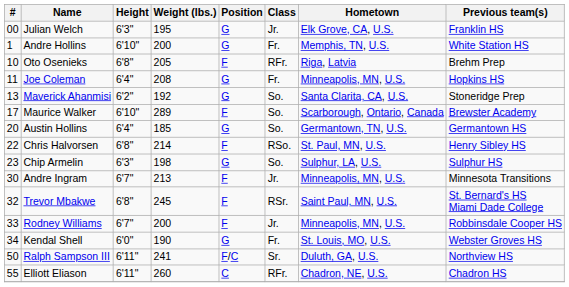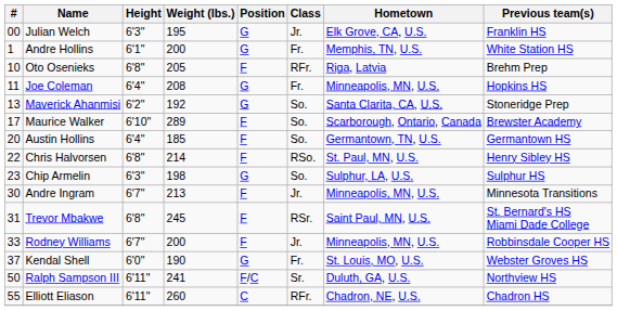 <table class="wikitable" style="font-size: 90%">
 <tr>
 <th>#</th>
 <th>Name</th>
 <th>Height</th>
 <th>Weight (lbs.)</th>
 <th>Position</th>
 <th>Class</th>
 <th>Hometown</th>
 <th>Previous team(s)</th>
 </tr>
 <tr>
 <td>00</td>
 <td>Julian Welch</td>
 <td>6'3"</td>
 <td>195</td>
 <td><a href='#'>G</a></td>
 <td>Jr.</td>
 <td><a href='#'>Elk Grove, CA</a>, <a href='#'>U.S.</a></td>
 <td><a href='#'>Franklin HS</a></td>
 </tr>
 <tr>
 <td>1</td>
 <td>Andre Hollins</td>
-<td>6'10"</td>
+<td>6'1"</td>
 <td>200</td>
 <td><a href='#'>G</a></td>
 <td>Fr.</td>
 <td><a href='#'>Memphis, TN</a>, <a href='#'>U.S.</a></td>
 <td><a href='#'>White Station HS</a></td>
 </tr>
 <tr>
 <td>10</td>
 <td>Oto Osenieks</td>
 <td>6'8"</td>
 <td>205</td>
 <td><a href='#'>F</a></td>
 <td>RFr.</td>
 <td><a href='#'>Riga</a>, <a href='#'>Latvia</a></td>
 <td>Brehm Prep</td>
 </tr>
 <tr>
 <td>11</td>
 <td><a href='#'>Joe Coleman</a></td>
 <td>6'4"</td>
 <td>208</td>
 <td><a href='#'>G</a></td>
 <td>Fr.</td>
 <td><a href='#'>Minneapolis, MN</a>, <a href='#'>U.S.</a></td>
 <td><a href='#'>Hopkins HS</a></td>
 </tr>
 <tr>
 <td>13</td>
 <td><a href='#'>Maverick Ahanmisi</a></td>
 <td>6'2"</td>
 <td>192</td>
 <td><a href='#'>G</a></td>
 <td>So.</td>
 <td><a href='#'>Santa Clarita, CA</a>, <a href='#'>U.S.</a></td>
 <td>Stoneridge Prep</td>
 </tr>
 <tr>
 <td>17</td>
 <td>Maurice Walker</td>
 <td>6'10"</td>
 <td>289</td>
 <td><a href='#'>F</a></td>
 <td>So.</td>
 <td><a href='#'>Scarborough</a>, <a href='#'>Ontario</a>, <a href='#'>Canada</a></td>
 <td><a href='#'>Brewster Academy</a></td>
 </tr>
 <tr>
 <td>20</td>
 <td>Austin Hollins</td>
 <td>6'4"</td>
 <td>185</td>
-<td><a href='#'>G</a></td>
+<td><a href='#'>F</a></td>
 <td>So.</td>
 <td><a href='#'>Germantown, TN</a>, <a href='#'>U.S.</a></td>
 <td><a href='#'>Germantown HS</a></td>
 </tr>
 <tr>
 <td>22</td>
 <td>Chris Halvorsen</td>
 <td>6'8"</td>
 <td>214</td>
 <td><a href='#'>F</a></td>
 <td>RSo.</td>
 <td><a href='#'>St. Paul, MN</a>, <a href='#'>U.S.</a></td>
 <td><a href='#'>Henry Sibley HS</a></td>
 </tr>
 <tr>
 <td>23</td>
 <td>Chip Armelin</td>
 <td>6'3"</td>
 <td>198</td>
 <td><a href='#'>G</a></td>
 <td>So.</td>
 <td><a href='#'>Sulphur, LA</a>, <a href='#'>U.S.</a></td>
 <td><a href='#'>Sulphur HS</a></td>
 </tr>
 <tr>
 <td>30</td>
 <td>Andre Ingram</td>
 <td>6'7"</td>
 <td>213</td>
 <td><a href='#'>F</a></td>
 <td>Jr.</td>
 <td><a href='#'>Minneapolis, MN</a>, <a href='#'>U.S.</a></td>
 <td>Minnesota Transitions</td>
 </tr>
 <tr>
-<td>32</td>
+<td>31</td>
 <td><a href='#'>Trevor Mbakwe</a></td>
 <td>6'8"</td>
 <td>245</td>
 <td><a href='#'>F</a></td>
 <td>RSr.</td>
 <td><a href='#'>Saint Paul, MN</a>, <a href='#'>U.S.</a></td>
 <td><a href='#'>St. Bernard's HS</a><br><a href='#'>Miami Dade College</a></td>
 </tr>
 <tr>
 <td>33</td>
 <td><a href='#'>Rodney Williams</a></td>
 <td>6'7"</td>
 <td>200</td>
 <td><a href='#'>F</a></td>
 <td>Jr.</td>
 <td><a href='#'>Minneapolis, MN</a>, <a href='#'>U.S.</a></td>
 <td><a href='#'>Robbinsdale Cooper HS</a></td>
 </tr>
 <tr>
-<td>34</td>
+<td>37</td>
 <td>Kendal Shell</td>
 <td>6'0"</td>
 <td>190</td>
 <td><a href='#'>G</a></td>
 <td>Fr.</td>
 <td><a href='#'>St. Louis, MO</a>, <a href='#'>U.S.</a></td>
 <td><a href='#'>Webster Groves HS</a></td>
 </tr>
 <tr>
 <td>50</td>
 <td><a href='#'>Ralph Sampson III</a></td>
 <td>6'11"</td>
 <td>241</td>
 <td><a href='#'>F</a>/<a href='#'>C</a></td>
 <td>Sr.</td>
 <td><a href='#'>Duluth, GA</a>, <a href='#'>U.S.</a></td>
 <td><a href='#'>Northview HS</a></td>
 </tr>
 <tr>
 <td>55</td>
 <td>Elliott Eliason</td>
 <td>6'11"</td>
 <td>260</td>
 <td><a href='#'>C</a></td>
 <td>RFr.</td>
 <td><a href='#'>Chadron, NE</a>, <a href='#'>U.S.</a></td>
 <td><a href='#'>Chadron HS</a></td>
 </tr>
 <tr>
 </tr>
 </table>
